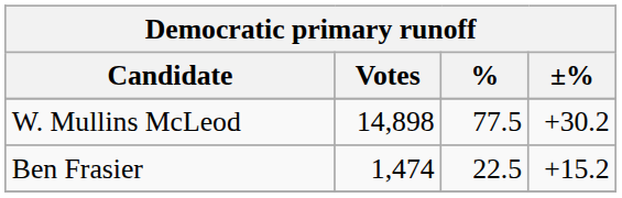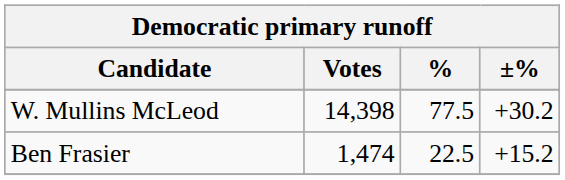 <table class="wikitable" align="left" style="margin: 1em 1em 1em 0; font-size: 95%;">
 <tr>
 <th colspan="4">Democratic primary runoff</th>
 </tr>
 <tr>
 <th colspan="1" style="width: 170px">Candidate</th>
 <th style="width: 50px">Votes</th>
 <th style="width: 40px">%</th>
 <th style="width: 40px">±%</th>
 </tr>
 <tr>
 </tr>
 <tr>
 <td>W. Mullins McLeod</td>
-<td align="right">14,898</td>
+<td align="right">14,398</td>
 <td align="right">77.5</td>
 <td align="right">+30.2</td>
 </tr>
 <tr>
 <td>Ben Frasier</td>
 <td align="right">1,474</td>
 <td align="right">22.5</td>
 <td align="right">+15.2</td>
 </tr>
 <tr>
 </tr>
 </table>
